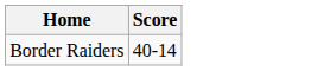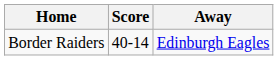 <table class="wikitable">
 <tr>
 <th>Home</th>
 <th>Score</th>
+<th>Away</th>
 </tr>
 <tr>
 <td>Border Raiders</td>
 <td>40-14</td>
+<td><a href='#'>Edinburgh Eagles</a></td>
 </tr>
 </table>
